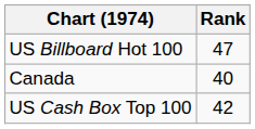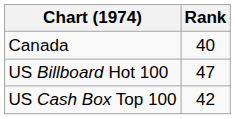 <table class="wikitable sortable">
 <tr>
 <th align="left">Chart (1974)</th>
 <th style="text-align:center;">Rank</th>
 </tr>
 <tr>
+<td>Canada</td>
+<td style="text-align:center;">40</td>
+</tr>
+<tr>
 <td>US <em>Billboard</em> Hot 100</td>
 <td style="text-align:center;">47</td>
-</tr>
-<tr>
-<td>Canada</td>
-<td style="text-align:center;">40</td>
 </tr>
 <tr>
 <td>US <em>Cash Box</em> Top 100</td>
 <td style="text-align:center;">42</td>
 </tr>
 </table>
